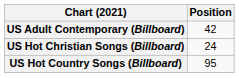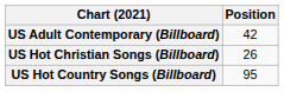 <table class="wikitable sortable plainrowheaders" style="text-align:center">
 <tr>
 <th scope="col">Chart (2021)</th>
 <th scope="col">Position</th>
 </tr>
 <tr>
 <th scope="row">US Adult Contemporary (<em>Billboard</em>)</th>
 <td>42</td>
 </tr>
 <tr>
 <th scope="row">US Hot Christian Songs (<em>Billboard</em>)</th>
-<td>24</td>
+<td>26</td>
 </tr>
 <tr>
 <th scope="row">US Hot Country Songs (<em>Billboard</em>)</th>
 <td>95</td>
 </tr>
 </table>
